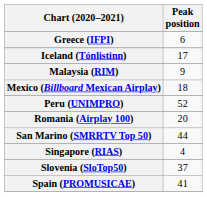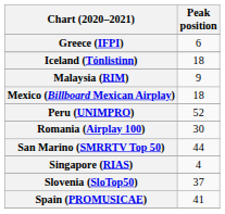 <table class="wikitable sortable plainrowheaders" style="text-align:center">
 <tr>
 <th scope="col">Chart (2020–2021)</th>
 <th scope="col">Peak<br>position</th>
 </tr>
 <tr>
 </tr>
 <tr>
 </tr>
 <tr>
 </tr>
 <tr>
 </tr>
 <tr>
 </tr>
 <tr>
 </tr>
 <tr>
 </tr>
 <tr>
 </tr>
 <tr>
 </tr>
 <tr>
 </tr>
 <tr>
 </tr>
 <tr>
 </tr>
 <tr>
 </tr>
 <tr>
 </tr>
 <tr>
 </tr>
 <tr>
 <th scope="row">Greece (<a href='#'>IFPI</a>)</th>
 <td>6</td>
 </tr>
 <tr>
 </tr>
 <tr>
 </tr>
 <tr>
 <th scope="row">Iceland (<a href='#'>Tónlistinn</a>)</th>
-<td>17</td>
+<td>18</td>
 </tr>
 <tr>
 </tr>
 <tr>
 </tr>
 <tr>
 </tr>
 <tr>
 <th scope="row">Malaysia (<a href='#'>RIM</a>)</th>
 <td>9</td>
 </tr>
 <tr>
 <th scope="row">Mexico (<a href='#'><em>Billboard</em> Mexican Airplay</a>)</th>
 <td>18</td>
 </tr>
 <tr>
 </tr>
 <tr>
 </tr>
 <tr>
 </tr>
 <tr>
 </tr>
 <tr>
 <th scope="row">Peru (<a href='#'>UNIMPRO</a>)</th>
 <td>52</td>
 </tr>
 <tr>
 </tr>
 <tr>
 </tr>
 <tr>
 </tr>
 <tr>
 <th scope="row">Romania (<a href='#'>Airplay 100</a>)</th>
-<td>20</td>
+<td>30</td>
 </tr>
 <tr>
 <th scope="row">San Marino (<a href='#'>SMRRTV Top 50</a>)</th>
 <td>44</td>
 </tr>
 <tr>
 </tr>
 <tr>
 <th scope="row">Singapore (<a href='#'>RIAS</a>)</th>
 <td>4</td>
 </tr>
 <tr>
 </tr>
 <tr>
 </tr>
 <tr>
 <th scope="row">Slovenia (<a href='#'>SloTop50</a>)</th>
 <td>37</td>
 </tr>
 <tr>
 <th scope="row">Spain (<a href='#'>PROMUSICAE</a>)</th>
 <td>41</td>
 </tr>
 <tr>
 </tr>
 <tr>
 </tr>
 <tr>
 </tr>
 <tr>
 </tr>
 <tr>
 </tr>
 <tr>
 </tr>
 </table>
